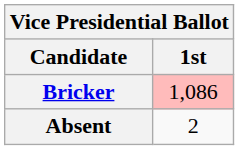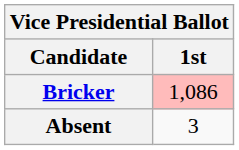 <table class="wikitable sortable" style="text-align:center">
 <tr>
 <th colspan="2"><strong>Vice Presidential Ballot</strong></th>
 </tr>
 <tr>
 <th>Candidate</th>
 <th>1st</th>
 </tr>
 <tr>
 <th><a href='#'>Bricker</a></th>
 <td style="background:#fbb;">1,086</td>
 </tr>
 <tr>
 <th>Absent</th>
-<td>2</td>
+<td>3</td>
 </tr>
 </table>
